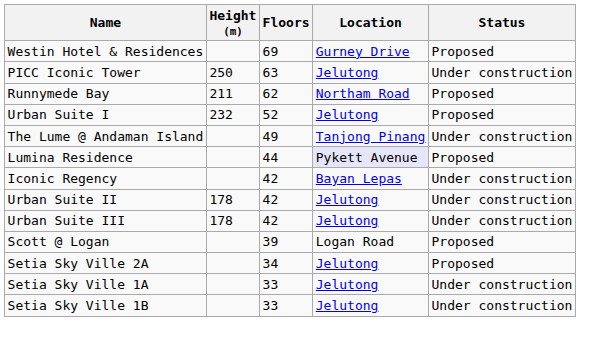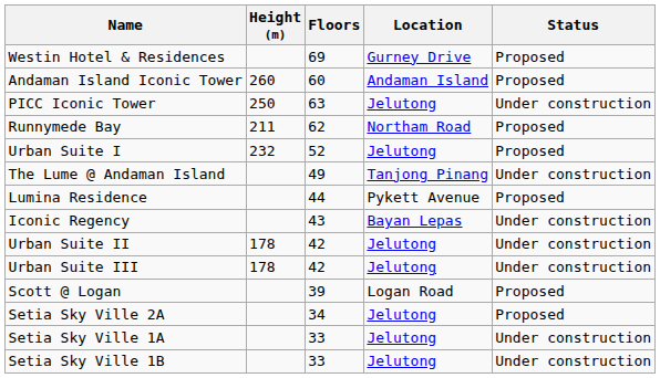 <table class="wikitable sortable">
 <tr>
 <th>Name</th>
 <th>Height<br><small>(m)</small></th>
 <th>Floors</th>
 <th class="unsortable">Location</th>
 <th>Status</th>
 </tr>
 <tr>
 <td>Westin Hotel & Residences</td>
 <td></td>
 <td>69</td>
 <td><a href='#'>Gurney Drive</a></td>
+<td>Proposed</td>
+</tr>
+<tr>
+<td>Andaman Island Iconic Tower</td>
+<td>260</td>
+<td>60</td>
+<td><a href='#'>Andaman Island</a></td>
 <td>Proposed</td>
 </tr>
 <tr>
 <td>PICC Iconic Tower</td>
 <td>250</td>
 <td>63</td>
 <td><a href='#'>Jelutong</a></td>
 <td>Under construction</td>
 </tr>
 <tr>
 <td>Runnymede Bay</td>
 <td>211</td>
 <td>62</td>
 <td><a href='#'>Northam Road</a></td>
 <td>Proposed</td>
 </tr>
 <tr>
 <td>Urban Suite I</td>
 <td>232</td>
 <td>52</td>
 <td><a href='#'>Jelutong</a></td>
 <td>Proposed</td>
 </tr>
 <tr>
 <td>The Lume @ Andaman Island</td>
 <td></td>
 <td>49</td>
 <td><a href='#'>Tanjong Pinang</a></td>
 <td>Under construction</td>
 </tr>
 <tr>
 <td>Lumina Residence</td>
 <td></td>
 <td>44</td>
-<td style="background: lavender;">Pykett Avenue</td>
+<td>Pykett Avenue</td>
 <td>Proposed</td>
 </tr>
 <tr>
 <td>Iconic Regency </td>
 <td></td>
-<td>42</td>
+<td>43</td>
 <td><a href='#'>Bayan Lepas</a></td>
 <td>Under construction</td>
 </tr>
 <tr>
 <td>Urban Suite II</td>
 <td>178</td>
 <td>42</td>
 <td><a href='#'>Jelutong</a></td>
 <td>Under construction</td>
 </tr>
 <tr>
 <td>Urban Suite III</td>
 <td>178</td>
 <td>42</td>
 <td><a href='#'>Jelutong</a></td>
 <td>Under construction</td>
 </tr>
 <tr>
 <td>Scott @ Logan</td>
 <td></td>
 <td>39</td>
 <td>Logan Road</td>
 <td>Proposed</td>
 </tr>
 <tr>
 <td>Setia Sky Ville 2A</td>
 <td></td>
 <td>34</td>
 <td><a href='#'>Jelutong</a></td>
 <td>Proposed</td>
 </tr>
 <tr>
 <td>Setia Sky Ville 1A</td>
 <td></td>
 <td>33</td>
 <td><a href='#'>Jelutong</a></td>
 <td>Under construction</td>
 </tr>
 <tr>
 <td>Setia Sky Ville 1B</td>
 <td></td>
 <td>33</td>
 <td><a href='#'>Jelutong</a></td>
 <td>Under construction</td>
 </tr>
 </table>
